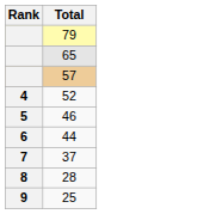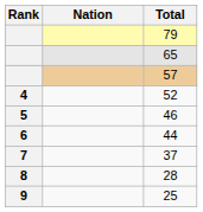 <table class="wikitable sortable" style="text-align:center;">
 <tr>
 <th scope="col" style="width:25px;">Rank</th>
+<th ! scope="col" style="width:120px;">Nation</th>
 <th ! scope="col" style="width:60px;">Total</th>
 </tr>
 <tr bgcolor=fffcaf>
 <th scope=row></th>
+<td align=left></td>
 <td>79</td>
 </tr>
 <tr bgcolor=e5e5e5>
 <th scope=row></th>
+<td align=left></td>
 <td>65</td>
 </tr>
 <tr bgcolor=eecc99>
 <th scope=row></th>
+<td align=left></td>
 <td>57</td>
 </tr>
 <tr>
 <th scope=row>4</th>
+<td align=left></td>
 <td>52</td>
 </tr>
 <tr>
 <th scope=row>5</th>
+<td align=left></td>
 <td>46</td>
 </tr>
 <tr>
 <th scope=row>6</th>
+<td align=left></td>
 <td>44</td>
 </tr>
 <tr>
 <th scope=row>7</th>
+<td align=left></td>
 <td>37</td>
 </tr>
 <tr>
 <th scope=row>8</th>
+<td align=left></td>
 <td>28</td>
 </tr>
 <tr>
 <th scope=row>9</th>
+<td align=left></td>
 <td>25</td>
 </tr>
 </table>
